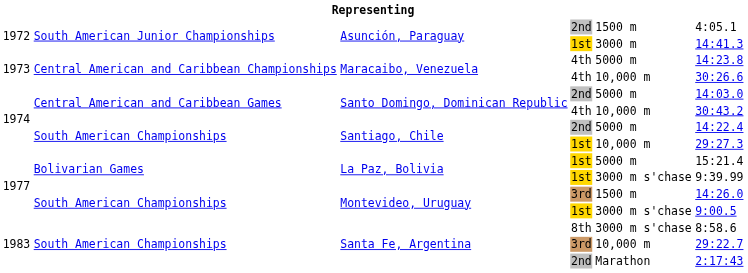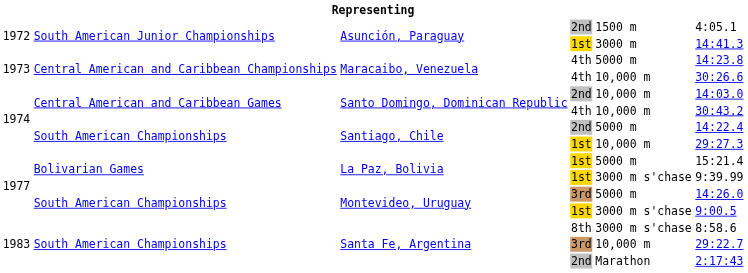 <table>
 <tr>
 <th colspan="6">Representing </th>
 </tr>
 <tr>
 <td rowspan=2>1972</td>
 <td rowspan=2><a href='#'>South American Junior Championships</a></td>
 <td rowspan=2><a href='#'>Asunción, Paraguay</a></td>
 <td bgcolor=silver>2nd</td>
 <td>1500 m</td>
 <td>4:05.1</td>
 </tr>
 <tr>
 <td bgcolor=gold>1st</td>
 <td>3000 m</td>
 <td><a href='#'>14:41.3</a></td>
 </tr>
 <tr>
 <td rowspan=2>1973</td>
 <td rowspan=2><a href='#'>Central American and Caribbean Championships</a></td>
 <td rowspan=2><a href='#'>Maracaibo, Venezuela</a></td>
 <td>4th</td>
 <td>5000 m</td>
 <td><a href='#'>14:23.8</a></td>
 </tr>
 <tr>
 <td>4th</td>
 <td>10,000 m</td>
 <td><a href='#'>30:26.6</a></td>
 </tr>
 <tr>
 <td rowspan=4>1974</td>
 <td rowspan=2><a href='#'>Central American and Caribbean Games</a></td>
 <td rowspan=2><a href='#'>Santo Domingo, Dominican Republic</a></td>
 <td bgcolor=silver>2nd</td>
-<td>5000 m</td>
+<td>10,000 m</td>
 <td><a href='#'>14:03.0</a></td>
 </tr>
 <tr>
 <td>4th</td>
 <td>10,000 m</td>
 <td><a href='#'>30:43.2</a></td>
 </tr>
 <tr>
 <td rowspan=2><a href='#'>South American Championships</a></td>
 <td rowspan=2><a href='#'>Santiago, Chile</a></td>
 <td bgcolor=silver>2nd</td>
 <td>5000 m</td>
 <td><a href='#'>14:22.4</a></td>
 </tr>
 <tr>
 <td bgcolor=gold>1st</td>
 <td>10,000 m</td>
 <td><a href='#'>29:27.3</a></td>
 </tr>
 <tr>
 <td rowspan=4>1977</td>
 <td rowspan=2><a href='#'>Bolivarian Games</a></td>
 <td rowspan=2><a href='#'>La Paz, Bolivia</a></td>
 <td bgcolor=gold>1st</td>
 <td>5000 m</td>
 <td>15:21.4</td>
 </tr>
 <tr>
 <td bgcolor=gold>1st</td>
 <td>3000 m s'chase</td>
 <td>9:39.99</td>
 </tr>
 <tr>
 <td rowspan=2><a href='#'>South American Championships</a></td>
 <td rowspan=2><a href='#'>Montevideo, Uruguay</a></td>
 <td bgcolor=cc9966>3rd</td>
-<td>1500 m</td>
+<td>5000 m</td>
 <td><a href='#'>14:26.0</a></td>
 </tr>
 <tr>
 <td bgcolor=gold>1st</td>
 <td>3000 m s'chase</td>
 <td><a href='#'>9:00.5</a></td>
 </tr>
 <tr>
 <td rowspan=3>1983</td>
 <td rowspan=3><a href='#'>South American Championships</a></td>
 <td rowspan=3><a href='#'>Santa Fe, Argentina</a></td>
 <td>8th</td>
 <td>3000 m s'chase</td>
 <td>8:58.6</td>
 </tr>
 <tr>
 <td bgcolor=cc9966>3rd</td>
 <td>10,000 m</td>
 <td><a href='#'>29:22.7</a></td>
 </tr>
 <tr>
 <td bgcolor=silver>2nd</td>
 <td>Marathon</td>
 <td><a href='#'>2:17:43</a></td>
 </tr>
 </table>
